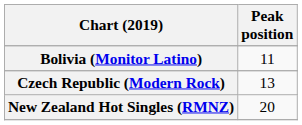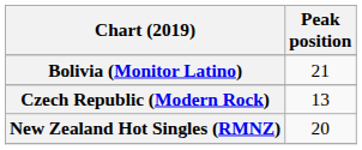 <table class="wikitable sortable plainrowheaders" style="text-align:center">
 <tr>
 <th scope="col">Chart (2019)</th>
 <th scope="col">Peak<br>position</th>
 </tr>
 <tr>
 </tr>
 <tr>
 </tr>
 <tr>
 <th scope="row">Bolivia (<a href='#'>Monitor Latino</a>)</th>
-<td>11</td>
+<td>21</td>
 </tr>
 <tr>
 </tr>
 <tr>
 </tr>
 <tr>
 <th scope="row">Czech Republic (<a href='#'>Modern Rock</a>)</th>
 <td>13</td>
 </tr>
 <tr>
 <th scope="row">New Zealand Hot Singles (<a href='#'>RMNZ</a>)</th>
 <td>20</td>
 </tr>
 <tr>
 </tr>
 <tr>
 </tr>
 </table>
